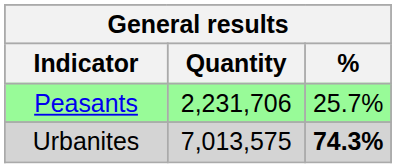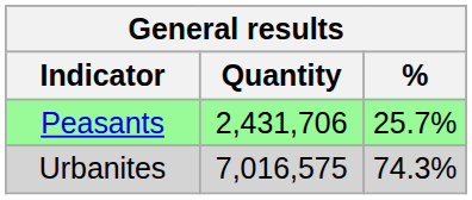 <table class="wikitable" id="cx9" style="text-align:center;clear:all; margin-right:8px; font-size:85%;" width="24%">
 <tr>
 <th colspan="8">General results</th>
 </tr>
 <tr>
 <th width="35%">Indicator</th>
 <th width="20%">Quantity</th>
 <th width="5%">%</th>
 </tr>
 <tr bgcolor="#98FB98">
 <td><a href='#'>Peasants</a></td>
-<td align="center">2,231,706</td>
+<td align="center">2,431,706</td>
 <td align="center">25.7%</td>
 </tr>
 <tr bgcolor="#D4D4D4">
 <td>Urbanites</td>
-<td align="center">7,013,575</td>
-<td align="center"><strong>74.3%</strong></td>
+<td align="center">7,016,575</td>
+<td align="center">74.3%</td>
 </tr>
 </table>
